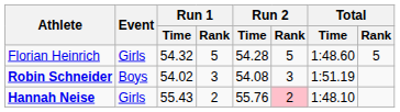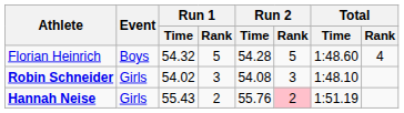 <table class="wikitable" style="font-size:90%">
 <tr>
 <th rowspan="2">Athlete</th>
 <th rowspan="2">Event</th>
 <th colspan="2">Run 1</th>
 <th colspan="2">Run 2</th>
 <th colspan="2">Total</th>
 </tr>
 <tr style="font-size:95%">
 <th>Time</th>
 <th>Rank</th>
 <th>Time</th>
 <th>Rank</th>
 <th>Time</th>
 <th>Rank</th>
 </tr>
 <tr align=center>
 <td align=left><a href='#'>Florian Heinrich</a></td>
-<td align=left><a href='#'>Girls</a></td>
+<td align=left><a href='#'>Boys</a></td>
 <td>54.32</td>
 <td>5</td>
 <td>54.28</td>
 <td>5</td>
 <td>1:48.60</td>
-<td>5</td>
+<td>4</td>
 </tr>
 <tr align=center>
 <td align=left><strong><a href='#'>Robin Schneider</a></strong></td>
-<td align=left><a href='#'>Boys</a></td>
+<td align=left><a href='#'>Girls</a></td>
 <td>54.02</td>
 <td>3</td>
 <td>54.08</td>
 <td>3</td>
-<td>1:51.19</td>
+<td>1:48.10</td>
 <td></td>
 </tr>
 <tr align=center>
 <td align=left><strong><a href='#'>Hannah Neise</a></strong></td>
 <td align=left><a href='#'>Girls</a></td>
 <td>55.43</td>
 <td>2</td>
 <td>55.76</td>
 <td style="background: pink;">2</td>
-<td>1:48.10</td>
+<td>1:51.19</td>
 <td></td>
 </tr>
 </table>
